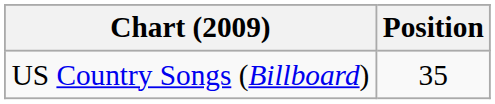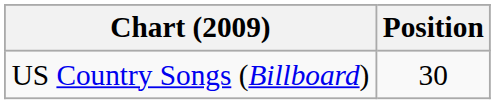 <table class="wikitable sortable">
 <tr>
 <th scope="col">Chart (2009)</th>
 <th scope="col">Position</th>
 </tr>
 <tr>
 <td>US <a href='#'>Country Songs</a> (<em><a href='#'>Billboard</a></em>)</td>
-<td align="center">35</td>
+<td align="center">30</td>
 </tr>
 </table>
